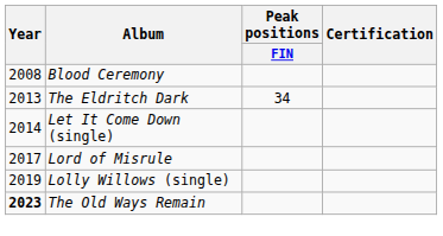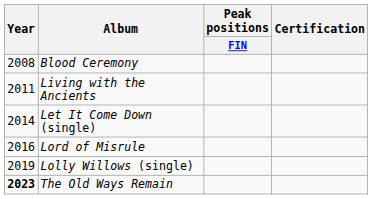 <table class="wikitable">
 <tr>
 <th align="center" rowspan="2" width="10">Year</th>
 <th align="center" rowspan="2" width="180">Album</th>
 <th align="center" colspan="1" width="20">Peak positions</th>
 <th align="center" rowspan="2" width="70">Certification</th>
 </tr>
 <tr>
 <th scope="col" style="width:3em;font-size:90%;"><a href='#'>FIN</a><br></th>
 </tr>
 <tr>
 <td style="text-align:center;">2008</td>
 <td><em>Blood Ceremony</em></td>
 <td style="text-align:center;"></td>
 <td></td>
 </tr>
 <tr>
-<td style="text-align:center;">2013</td>
-<td><em>The Eldritch Dark</em></td>
-<td style="text-align:center;">34</td>
+<td style="text-align:center;">2011</td>
+<td><em>Living with the Ancients</em></td>
+<td style="text-align:center;"></td>
 <td></td>
 </tr>
 <tr>
 <td style="text-align:center;">2014</td>
 <td><em>Let It Come Down</em> (single)</td>
 <td style="text-align:center;"></td>
 <td></td>
 </tr>
 <tr>
-<td style="text-align:center;">2017</td>
+<td style="text-align:center;">2016</td>
 <td><em>Lord of Misrule</em></td>
 <td style="text-align:center;"></td>
 <td></td>
 </tr>
 <tr>
 <td style="text-align:center;">2019</td>
 <td><em>Lolly Willows</em> (single)</td>
 <td style="text-align:center;"></td>
 <td></td>
 </tr>
 <tr>
 <td style="text-align:center;"><strong>2023</strong></td>
 <td><em>The Old Ways Remain</em></td>
 <td style="text-align:center;"></td>
 </tr>
 </table>
